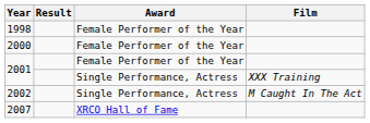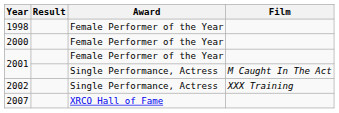 <table class="wikitable">
 <tr>
 <th>Year</th>
 <th>Result</th>
 <th>Award</th>
 <th>Film</th>
 </tr>
 <tr>
 <td>1998</td>
 <td></td>
 <td>Female Performer of the Year</td>
 <td></td>
 </tr>
 <tr>
 <td>2000</td>
 <td></td>
 <td>Female Performer of the Year</td>
 <td></td>
 </tr>
 <tr>
 <td rowspan="2">2001</td>
 <td></td>
 <td>Female Performer of the Year</td>
 <td></td>
 </tr>
 <tr>
 <td></td>
 <td>Single Performance, Actress</td>
-<td><em>XXX Training</em></td>
+<td><em>M Caught In The Act</em></td>
 </tr>
 <tr>
 <td>2002</td>
 <td></td>
 <td>Single Performance, Actress</td>
-<td><em>M Caught In The Act</em></td>
+<td><em>XXX Training</em></td>
 </tr>
 <tr>
 <td>2007</td>
 <td></td>
 <td><a href='#'>XRCO Hall of Fame</a></td>
 <td></td>
 </tr>
 </table>
